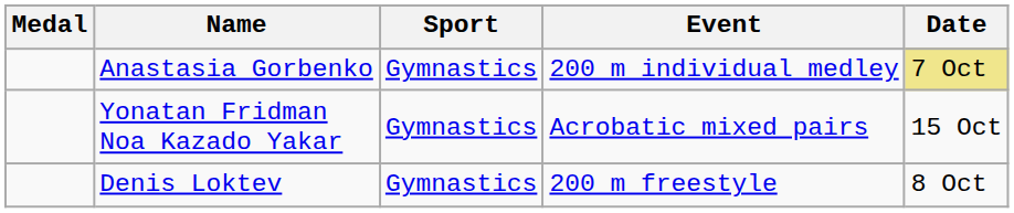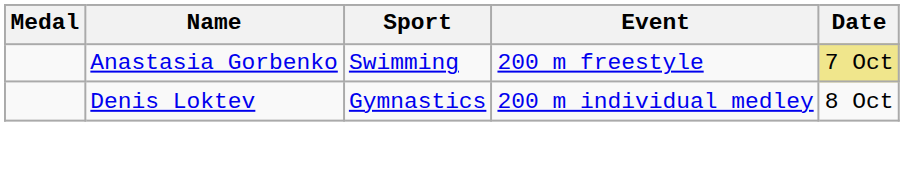 <table class="wikitable sortable" style="font-size:90%">
 <tr>
 <th>Medal</th>
 <th>Name</th>
 <th>Sport</th>
 <th>Event</th>
 <th>Date</th>
 </tr>
 <tr>
 <td></td>
 <td><a href='#'>Anastasia Gorbenko</a></td>
-<td><a href='#'>Gymnastics</a></td>
-<td><a href='#'>200 m individual medley</a></td>
+<td><a href='#'>Swimming</a></td>
+<td><a href='#'>200 m freestyle</a></td>
 <td style="background: khaki;">7 Oct</td>
-</tr>
-<tr>
-<td></td>
-<td><a href='#'>Yonatan Fridman</a><br><a href='#'>Noa Kazado Yakar</a></td>
-<td><a href='#'>Gymnastics</a></td>
-<td><a href='#'>Acrobatic mixed  pairs</a></td>
-<td>15 Oct</td>
 </tr>
 <tr>
 <td></td>
 <td><a href='#'>Denis Loktev</a></td>
 <td><a href='#'>Gymnastics</a></td>
-<td><a href='#'>200 m freestyle</a></td>
+<td><a href='#'>200 m individual medley</a></td>
 <td>8 Oct</td>
 </tr>
 </table>
